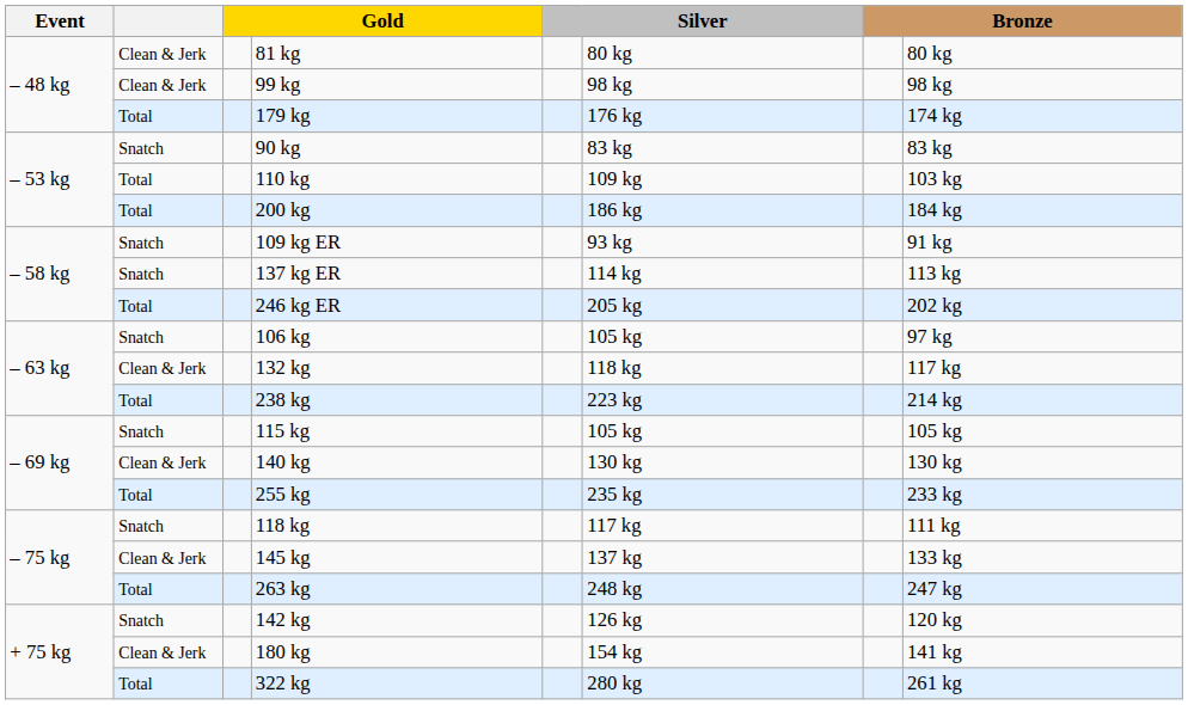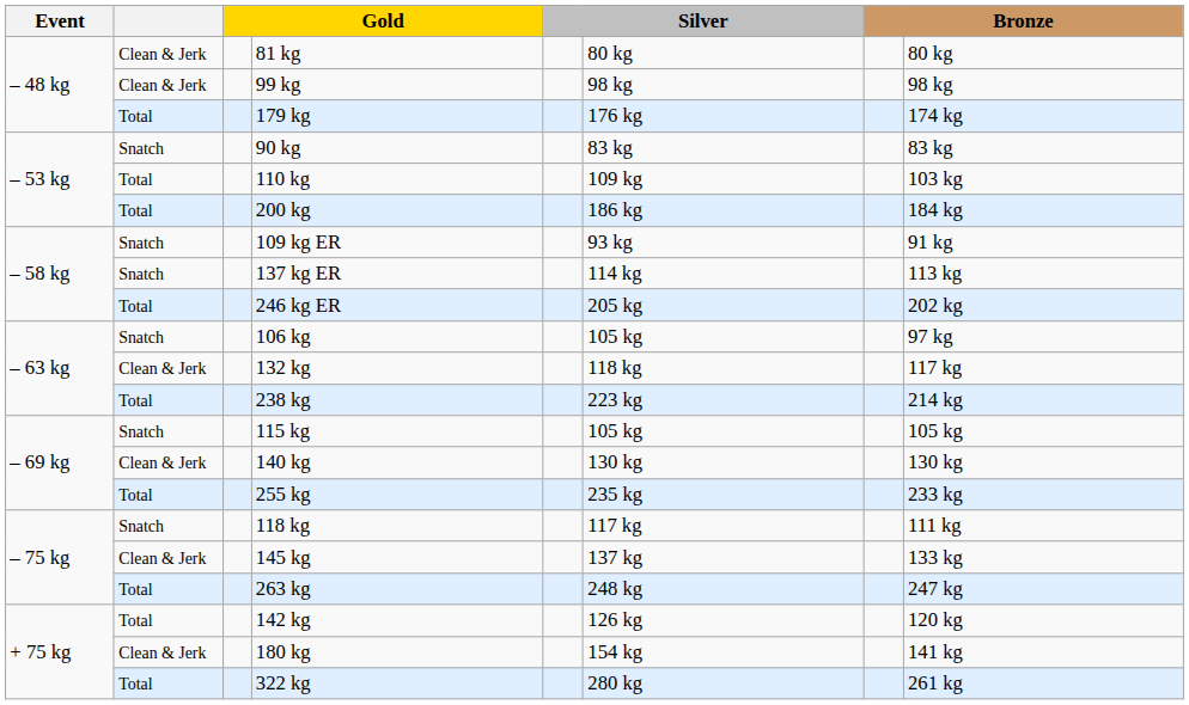 <table class="wikitable">
 <tr>
 <th width=80>Event</th>
 <th width=80></th>
 <td bgcolor=gold align="center" colspan=2 width=250><strong>Gold</strong></td>
 <td bgcolor=silver align="center" colspan=2 width=250><strong>Silver</strong></td>
 <td bgcolor=#cc9966 colspan=2 align="center" width=250><strong>Bronze</strong></td>
 </tr>
 <tr>
 <td rowspan=3>– 48 kg</td>
 <td><small>Clean & Jerk</small></td>
 <td></td>
 <td>81 kg</td>
 <td></td>
 <td>80 kg</td>
 <td></td>
 <td>80 kg</td>
 </tr>
 <tr>
 <td><small>Clean & Jerk</small></td>
 <td></td>
 <td>99 kg</td>
 <td></td>
 <td>98 kg</td>
 <td></td>
 <td>98 kg</td>
 </tr>
 <tr bgcolor=#dfefff>
 <td><small>Total</small></td>
 <td></td>
 <td>179 kg</td>
 <td></td>
 <td>176 kg</td>
 <td></td>
 <td>174 kg</td>
 </tr>
 <tr>
 <td rowspan=3>– 53 kg</td>
 <td><small>Snatch</small></td>
 <td></td>
 <td>90 kg</td>
 <td></td>
 <td>83 kg</td>
 <td></td>
 <td>83 kg</td>
 </tr>
 <tr>
 <td><small>Total</small></td>
 <td></td>
 <td>110 kg</td>
 <td></td>
 <td>109 kg</td>
 <td></td>
 <td>103 kg</td>
 </tr>
 <tr bgcolor=#dfefff>
 <td><small>Total</small></td>
 <td></td>
 <td>200 kg</td>
 <td></td>
 <td>186 kg</td>
 <td></td>
 <td>184 kg</td>
 </tr>
 <tr>
 <td rowspan=3>– 58 kg</td>
 <td><small>Snatch</small></td>
 <td></td>
 <td>109 kg ER</td>
 <td></td>
 <td>93 kg</td>
 <td></td>
 <td>91 kg</td>
 </tr>
 <tr>
 <td><small>Snatch</small></td>
 <td></td>
 <td>137 kg ER</td>
 <td></td>
 <td>114 kg</td>
 <td></td>
 <td>113 kg</td>
 </tr>
 <tr bgcolor=#dfefff>
 <td><small>Total</small></td>
 <td></td>
 <td>246 kg ER</td>
 <td></td>
 <td>205 kg</td>
 <td></td>
 <td>202 kg</td>
 </tr>
 <tr>
 <td rowspan=3>– 63 kg</td>
 <td><small>Snatch</small></td>
 <td></td>
 <td>106 kg</td>
 <td></td>
 <td>105 kg</td>
 <td></td>
 <td>97 kg</td>
 </tr>
 <tr>
 <td><small>Clean & Jerk</small></td>
 <td></td>
 <td>132 kg</td>
 <td></td>
 <td>118 kg</td>
 <td></td>
 <td>117 kg</td>
 </tr>
 <tr bgcolor=#dfefff>
 <td><small>Total</small></td>
 <td></td>
 <td>238 kg</td>
 <td></td>
 <td>223 kg</td>
 <td></td>
 <td>214 kg</td>
 </tr>
 <tr>
 <td rowspan=3>– 69 kg</td>
 <td><small>Snatch</small></td>
 <td></td>
 <td>115 kg</td>
 <td></td>
 <td>105 kg</td>
 <td></td>
 <td>105 kg</td>
 </tr>
 <tr>
 <td><small>Clean & Jerk</small></td>
 <td></td>
 <td>140 kg</td>
 <td></td>
 <td>130 kg</td>
 <td></td>
 <td>130 kg</td>
 </tr>
 <tr bgcolor=#dfefff>
 <td><small>Total</small></td>
 <td></td>
 <td>255 kg</td>
 <td></td>
 <td>235 kg</td>
 <td></td>
 <td>233 kg</td>
 </tr>
 <tr>
 <td rowspan=3>– 75 kg</td>
 <td><small>Snatch</small></td>
 <td></td>
 <td>118 kg</td>
 <td></td>
 <td>117 kg</td>
 <td></td>
 <td>111 kg</td>
 </tr>
 <tr>
 <td><small>Clean & Jerk</small></td>
 <td></td>
 <td>145 kg</td>
 <td></td>
 <td>137 kg</td>
 <td></td>
 <td>133 kg</td>
 </tr>
 <tr bgcolor=#dfefff>
 <td><small>Total</small></td>
 <td></td>
 <td>263 kg</td>
 <td></td>
 <td>248 kg</td>
 <td></td>
 <td>247 kg</td>
 </tr>
 <tr>
 <td rowspan=3>+ 75 kg</td>
-<td><small>Snatch</small></td>
+<td><small>Total</small></td>
 <td {{flagathlete></td>
 <td>142 kg</td>
 <td></td>
 <td>126 kg</td>
 <td></td>
 <td>120 kg</td>
 </tr>
 <tr>
 <td><small>Clean & Jerk</small></td>
 <td {{flagathlete></td>
 <td>180 kg</td>
 <td></td>
 <td>154 kg</td>
 <td></td>
 <td>141 kg</td>
 </tr>
 <tr bgcolor=#dfefff>
 <td><small>Total</small></td>
 <td {{flagathlete></td>
 <td>322 kg</td>
 <td></td>
 <td>280 kg</td>
 <td></td>
 <td>261 kg</td>
 </tr>
 </table>
